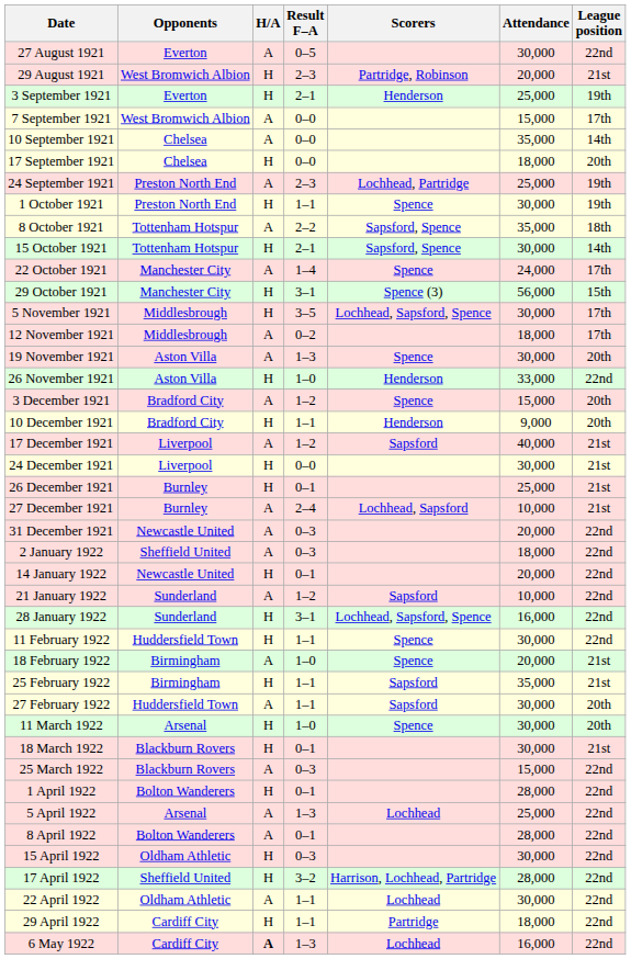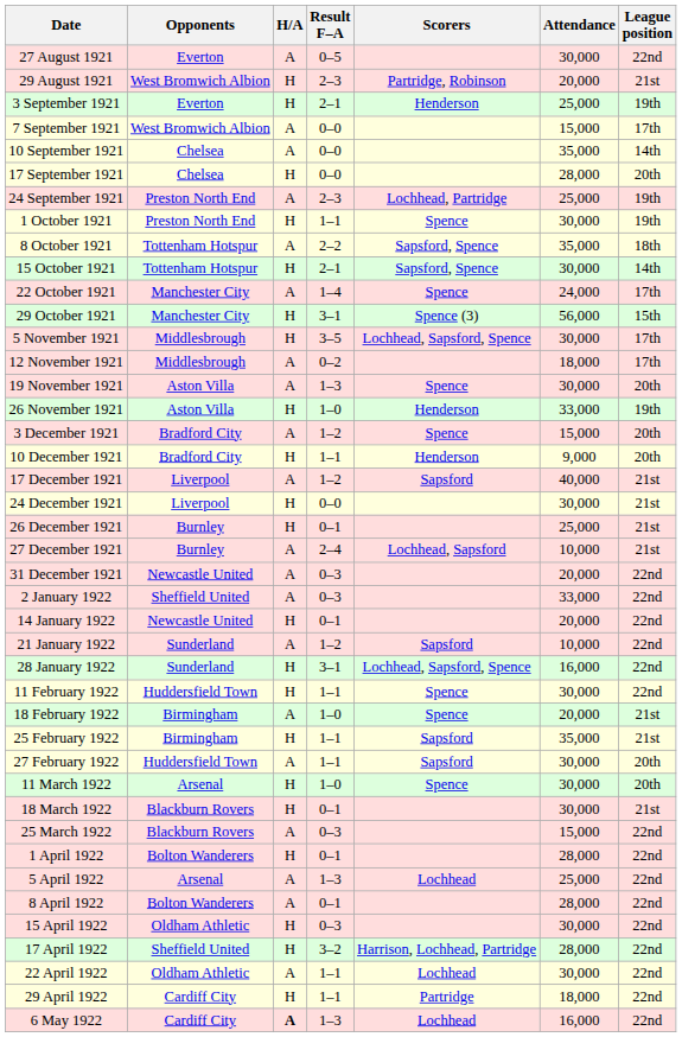 <table class="wikitable" style="text-align:center">
 <tr>
 <th>Date</th>
 <th>Opponents</th>
 <th>H/A</th>
 <th>Result<br>F–A</th>
 <th>Scorers</th>
 <th>Attendance</th>
 <th>League<br>position</th>
 </tr>
 <tr bgcolor="#ffdddd">
 <td>27 August 1921</td>
 <td><a href='#'>Everton</a></td>
 <td>A</td>
 <td>0–5</td>
 <td></td>
 <td>30,000</td>
 <td>22nd</td>
 </tr>
 <tr bgcolor="#ffdddd">
 <td>29 August 1921</td>
 <td><a href='#'>West Bromwich Albion</a></td>
 <td>H</td>
 <td>2–3</td>
 <td><a href='#'>Partridge</a>, <a href='#'>Robinson</a></td>
 <td>20,000</td>
 <td>21st</td>
 </tr>
 <tr bgcolor="#ddffdd">
 <td>3 September 1921</td>
 <td><a href='#'>Everton</a></td>
 <td>H</td>
 <td>2–1</td>
 <td><a href='#'>Henderson</a></td>
 <td>25,000</td>
 <td>19th</td>
 </tr>
 <tr bgcolor="#ffffdd">
 <td>7 September 1921</td>
 <td><a href='#'>West Bromwich Albion</a></td>
 <td>A</td>
 <td>0–0</td>
 <td></td>
 <td>15,000</td>
 <td>17th</td>
 </tr>
 <tr bgcolor="#ffffdd">
 <td>10 September 1921</td>
 <td><a href='#'>Chelsea</a></td>
 <td>A</td>
 <td>0–0</td>
 <td></td>
 <td>35,000</td>
 <td>14th</td>
 </tr>
 <tr bgcolor="#ffffdd">
 <td>17 September 1921</td>
 <td><a href='#'>Chelsea</a></td>
 <td>H</td>
 <td>0–0</td>
 <td></td>
-<td>18,000</td>
+<td>28,000</td>
 <td>20th</td>
 </tr>
 <tr bgcolor="#ffdddd">
 <td>24 September 1921</td>
 <td><a href='#'>Preston North End</a></td>
 <td>A</td>
 <td>2–3</td>
 <td><a href='#'>Lochhead</a>, <a href='#'>Partridge</a></td>
 <td>25,000</td>
 <td>19th</td>
 </tr>
 <tr bgcolor="#ffffdd">
 <td>1 October 1921</td>
 <td><a href='#'>Preston North End</a></td>
 <td>H</td>
 <td>1–1</td>
 <td><a href='#'>Spence</a></td>
 <td>30,000</td>
 <td>19th</td>
 </tr>
 <tr bgcolor="#ffffdd">
 <td>8 October 1921</td>
 <td><a href='#'>Tottenham Hotspur</a></td>
 <td>A</td>
 <td>2–2</td>
 <td><a href='#'>Sapsford</a>, <a href='#'>Spence</a></td>
 <td>35,000</td>
 <td>18th</td>
 </tr>
 <tr bgcolor="#ddffdd">
 <td>15 October 1921</td>
 <td><a href='#'>Tottenham Hotspur</a></td>
 <td>H</td>
 <td>2–1</td>
 <td><a href='#'>Sapsford</a>, <a href='#'>Spence</a></td>
 <td>30,000</td>
 <td>14th</td>
 </tr>
 <tr bgcolor="#ffdddd">
 <td>22 October 1921</td>
 <td><a href='#'>Manchester City</a></td>
 <td>A</td>
 <td>1–4</td>
 <td><a href='#'>Spence</a></td>
 <td>24,000</td>
 <td>17th</td>
 </tr>
 <tr bgcolor="#ddffdd">
 <td>29 October 1921</td>
 <td><a href='#'>Manchester City</a></td>
 <td>H</td>
 <td>3–1</td>
 <td><a href='#'>Spence</a> (3)</td>
 <td>56,000</td>
 <td>15th</td>
 </tr>
 <tr bgcolor="#ffdddd">
 <td>5 November 1921</td>
 <td><a href='#'>Middlesbrough</a></td>
 <td>H</td>
 <td>3–5</td>
 <td><a href='#'>Lochhead</a>, <a href='#'>Sapsford</a>, <a href='#'>Spence</a></td>
 <td>30,000</td>
 <td>17th</td>
 </tr>
 <tr bgcolor="#ffdddd">
 <td>12 November 1921</td>
 <td><a href='#'>Middlesbrough</a></td>
 <td>A</td>
 <td>0–2</td>
 <td></td>
 <td>18,000</td>
 <td>17th</td>
 </tr>
 <tr bgcolor="#ffdddd">
 <td>19 November 1921</td>
 <td><a href='#'>Aston Villa</a></td>
 <td>A</td>
 <td>1–3</td>
 <td><a href='#'>Spence</a></td>
 <td>30,000</td>
 <td>20th</td>
 </tr>
 <tr bgcolor="#ddffdd">
 <td>26 November 1921</td>
 <td><a href='#'>Aston Villa</a></td>
 <td>H</td>
 <td>1–0</td>
 <td><a href='#'>Henderson</a></td>
 <td>33,000</td>
-<td>22nd</td>
+<td>19th</td>
 </tr>
 <tr bgcolor="#ffdddd">
 <td>3 December 1921</td>
 <td><a href='#'>Bradford City</a></td>
 <td>A</td>
 <td>1–2</td>
 <td><a href='#'>Spence</a></td>
 <td>15,000</td>
 <td>20th</td>
 </tr>
 <tr bgcolor="#ffffdd">
 <td>10 December 1921</td>
 <td><a href='#'>Bradford City</a></td>
 <td>H</td>
 <td>1–1</td>
 <td><a href='#'>Henderson</a></td>
 <td>9,000</td>
 <td>20th</td>
 </tr>
 <tr bgcolor="#ffdddd">
 <td>17 December 1921</td>
 <td><a href='#'>Liverpool</a></td>
 <td>A</td>
 <td>1–2</td>
 <td><a href='#'>Sapsford</a></td>
 <td>40,000</td>
 <td>21st</td>
 </tr>
 <tr bgcolor="#ffffdd">
 <td>24 December 1921</td>
 <td><a href='#'>Liverpool</a></td>
 <td>H</td>
 <td>0–0</td>
 <td></td>
 <td>30,000</td>
 <td>21st</td>
 </tr>
 <tr bgcolor="#ffdddd">
 <td>26 December 1921</td>
 <td><a href='#'>Burnley</a></td>
 <td>H</td>
 <td>0–1</td>
 <td></td>
 <td>25,000</td>
 <td>21st</td>
 </tr>
 <tr bgcolor="#ffdddd">
 <td>27 December 1921</td>
 <td><a href='#'>Burnley</a></td>
 <td>A</td>
 <td>2–4</td>
 <td><a href='#'>Lochhead</a>, <a href='#'>Sapsford</a></td>
 <td>10,000</td>
 <td>21st</td>
 </tr>
 <tr bgcolor="#ffdddd">
 <td>31 December 1921</td>
 <td><a href='#'>Newcastle United</a></td>
 <td>A</td>
 <td>0–3</td>
 <td></td>
 <td>20,000</td>
 <td>22nd</td>
 </tr>
 <tr bgcolor="#ffdddd">
 <td>2 January 1922</td>
 <td><a href='#'>Sheffield United</a></td>
 <td>A</td>
 <td>0–3</td>
 <td></td>
-<td>18,000</td>
+<td>33,000</td>
 <td>22nd</td>
 </tr>
 <tr bgcolor="#ffdddd">
 <td>14 January 1922</td>
 <td><a href='#'>Newcastle United</a></td>
 <td>H</td>
 <td>0–1</td>
 <td></td>
 <td>20,000</td>
 <td>22nd</td>
 </tr>
 <tr bgcolor="#ffdddd">
 <td>21 January 1922</td>
 <td><a href='#'>Sunderland</a></td>
 <td>A</td>
 <td>1–2</td>
 <td><a href='#'>Sapsford</a></td>
 <td>10,000</td>
 <td>22nd</td>
 </tr>
 <tr bgcolor="#ddffdd">
 <td>28 January 1922</td>
 <td><a href='#'>Sunderland</a></td>
 <td>H</td>
 <td>3–1</td>
 <td><a href='#'>Lochhead</a>, <a href='#'>Sapsford</a>, <a href='#'>Spence</a></td>
 <td>16,000</td>
 <td>22nd</td>
 </tr>
 <tr bgcolor="#ffffdd">
 <td>11 February 1922</td>
 <td><a href='#'>Huddersfield Town</a></td>
 <td>H</td>
 <td>1–1</td>
 <td><a href='#'>Spence</a></td>
 <td>30,000</td>
 <td>22nd</td>
 </tr>
 <tr bgcolor="#ddffdd">
 <td>18 February 1922</td>
 <td><a href='#'>Birmingham</a></td>
 <td>A</td>
 <td>1–0</td>
 <td><a href='#'>Spence</a></td>
 <td>20,000</td>
 <td>21st</td>
 </tr>
 <tr bgcolor="#ffffdd">
 <td>25 February 1922</td>
 <td><a href='#'>Birmingham</a></td>
 <td>H</td>
 <td>1–1</td>
 <td><a href='#'>Sapsford</a></td>
 <td>35,000</td>
 <td>21st</td>
 </tr>
 <tr bgcolor="#ffffdd">
 <td>27 February 1922</td>
 <td><a href='#'>Huddersfield Town</a></td>
 <td>A</td>
 <td>1–1</td>
 <td><a href='#'>Sapsford</a></td>
 <td>30,000</td>
 <td>20th</td>
 </tr>
 <tr bgcolor="#ddffdd">
 <td>11 March 1922</td>
 <td><a href='#'>Arsenal</a></td>
 <td>H</td>
 <td>1–0</td>
 <td><a href='#'>Spence</a></td>
 <td>30,000</td>
 <td>20th</td>
 </tr>
 <tr bgcolor="#ffdddd">
 <td>18 March 1922</td>
 <td><a href='#'>Blackburn Rovers</a></td>
 <td>H</td>
 <td>0–1</td>
 <td></td>
 <td>30,000</td>
 <td>21st</td>
 </tr>
 <tr bgcolor="#ffdddd">
 <td>25 March 1922</td>
 <td><a href='#'>Blackburn Rovers</a></td>
 <td>A</td>
 <td>0–3</td>
 <td></td>
 <td>15,000</td>
 <td>22nd</td>
 </tr>
 <tr bgcolor="#ffdddd">
 <td>1 April 1922</td>
 <td><a href='#'>Bolton Wanderers</a></td>
 <td>H</td>
 <td>0–1</td>
 <td></td>
 <td>28,000</td>
 <td>22nd</td>
 </tr>
 <tr bgcolor="#ffdddd">
 <td>5 April 1922</td>
 <td><a href='#'>Arsenal</a></td>
 <td>A</td>
 <td>1–3</td>
 <td><a href='#'>Lochhead</a></td>
 <td>25,000</td>
 <td>22nd</td>
 </tr>
 <tr bgcolor="#ffdddd">
 <td>8 April 1922</td>
 <td><a href='#'>Bolton Wanderers</a></td>
 <td>A</td>
 <td>0–1</td>
 <td></td>
 <td>28,000</td>
 <td>22nd</td>
 </tr>
 <tr bgcolor="#ffdddd">
 <td>15 April 1922</td>
 <td><a href='#'>Oldham Athletic</a></td>
 <td>H</td>
 <td>0–3</td>
 <td></td>
 <td>30,000</td>
 <td>22nd</td>
 </tr>
 <tr bgcolor="#ddffdd">
 <td>17 April 1922</td>
 <td><a href='#'>Sheffield United</a></td>
 <td>H</td>
 <td>3–2</td>
 <td><a href='#'>Harrison</a>, <a href='#'>Lochhead</a>, <a href='#'>Partridge</a></td>
 <td>28,000</td>
 <td>22nd</td>
 </tr>
 <tr bgcolor="#ffffdd">
 <td>22 April 1922</td>
 <td><a href='#'>Oldham Athletic</a></td>
 <td>A</td>
 <td>1–1</td>
 <td><a href='#'>Lochhead</a></td>
 <td>30,000</td>
 <td>22nd</td>
 </tr>
 <tr bgcolor="#ffffdd">
 <td>29 April 1922</td>
 <td><a href='#'>Cardiff City</a></td>
 <td>H</td>
 <td>1–1</td>
 <td><a href='#'>Partridge</a></td>
 <td>18,000</td>
 <td>22nd</td>
 </tr>
 <tr bgcolor="#ffdddd">
 <td>6 May 1922</td>
 <td><a href='#'>Cardiff City</a></td>
 <td><strong>A</strong></td>
 <td>1–3</td>
 <td><a href='#'>Lochhead</a></td>
 <td>16,000</td>
 <td>22nd</td>
 </tr>
 </table>
